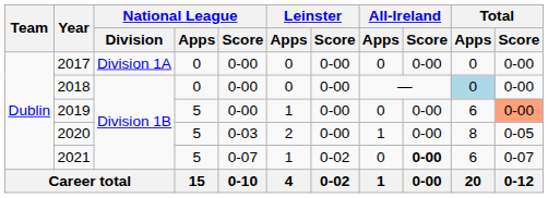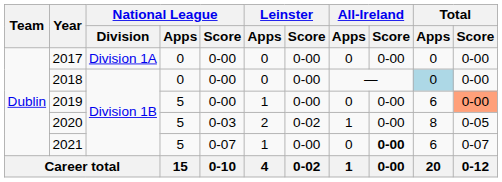 <table class="wikitable" style="text-align:center">
 <tr>
 <th rowspan="2">Team</th>
 <th rowspan="2">Year</th>
 <th colspan="3"><a href='#'>National League</a></th>
 <th colspan="2"><a href='#'>Leinster</a></th>
 <th colspan="2"><a href='#'>All-Ireland</a></th>
 <th colspan="2">Total</th>
 </tr>
 <tr>
 <th>Division</th>
 <th>Apps</th>
 <th>Score</th>
 <th>Apps</th>
 <th>Score</th>
 <th>Apps</th>
 <th>Score</th>
 <th>Apps</th>
 <th>Score</th>
 </tr>
 <tr>
 <td rowspan="5"><a href='#'>Dublin</a></td>
 <td>2017</td>
 <td rowspan="1"><a href='#'>Division 1A</a></td>
 <td>0</td>
 <td>0-00</td>
 <td>0</td>
 <td>0-00</td>
 <td>0</td>
 <td>0-00</td>
 <td>0</td>
 <td>0-00</td>
 </tr>
 <tr>
 <td>2018</td>
 <td rowspan="4"><a href='#'>Division 1B</a></td>
 <td>0</td>
 <td>0-00</td>
 <td>0</td>
 <td>0-00</td>
 <td colspan=2>—</td>
 <td style="background: lightblue;">0</td>
 <td>0-00</td>
 </tr>
 <tr>
 <td>2019</td>
 <td>5</td>
 <td>0-00</td>
 <td>1</td>
 <td>0-00</td>
 <td>0</td>
 <td>0-00</td>
 <td>6</td>
 <td style="background: lightsalmon;">0-00</td>
 </tr>
 <tr>
 <td>2020</td>
 <td>5</td>
 <td>0-03</td>
 <td>2</td>
-<td>0-00</td>
+<td>0-02</td>
 <td>1</td>
 <td>0-00</td>
 <td>8</td>
 <td>0-05</td>
 </tr>
 <tr>
 <td>2021</td>
 <td>5</td>
 <td>0-07</td>
 <td>1</td>
-<td>0-02</td>
+<td>0-00</td>
 <td>0</td>
 <td><strong>0-00</strong></td>
 <td>6</td>
 <td>0-07</td>
 </tr>
 <tr>
 <th colspan="3">Career total</th>
 <th>15</th>
 <th>0-10</th>
 <th>4</th>
 <th>0-02</th>
 <th>1</th>
 <th>0-00</th>
 <th>20</th>
 <th>0-12</th>
 </tr>
 </table>
